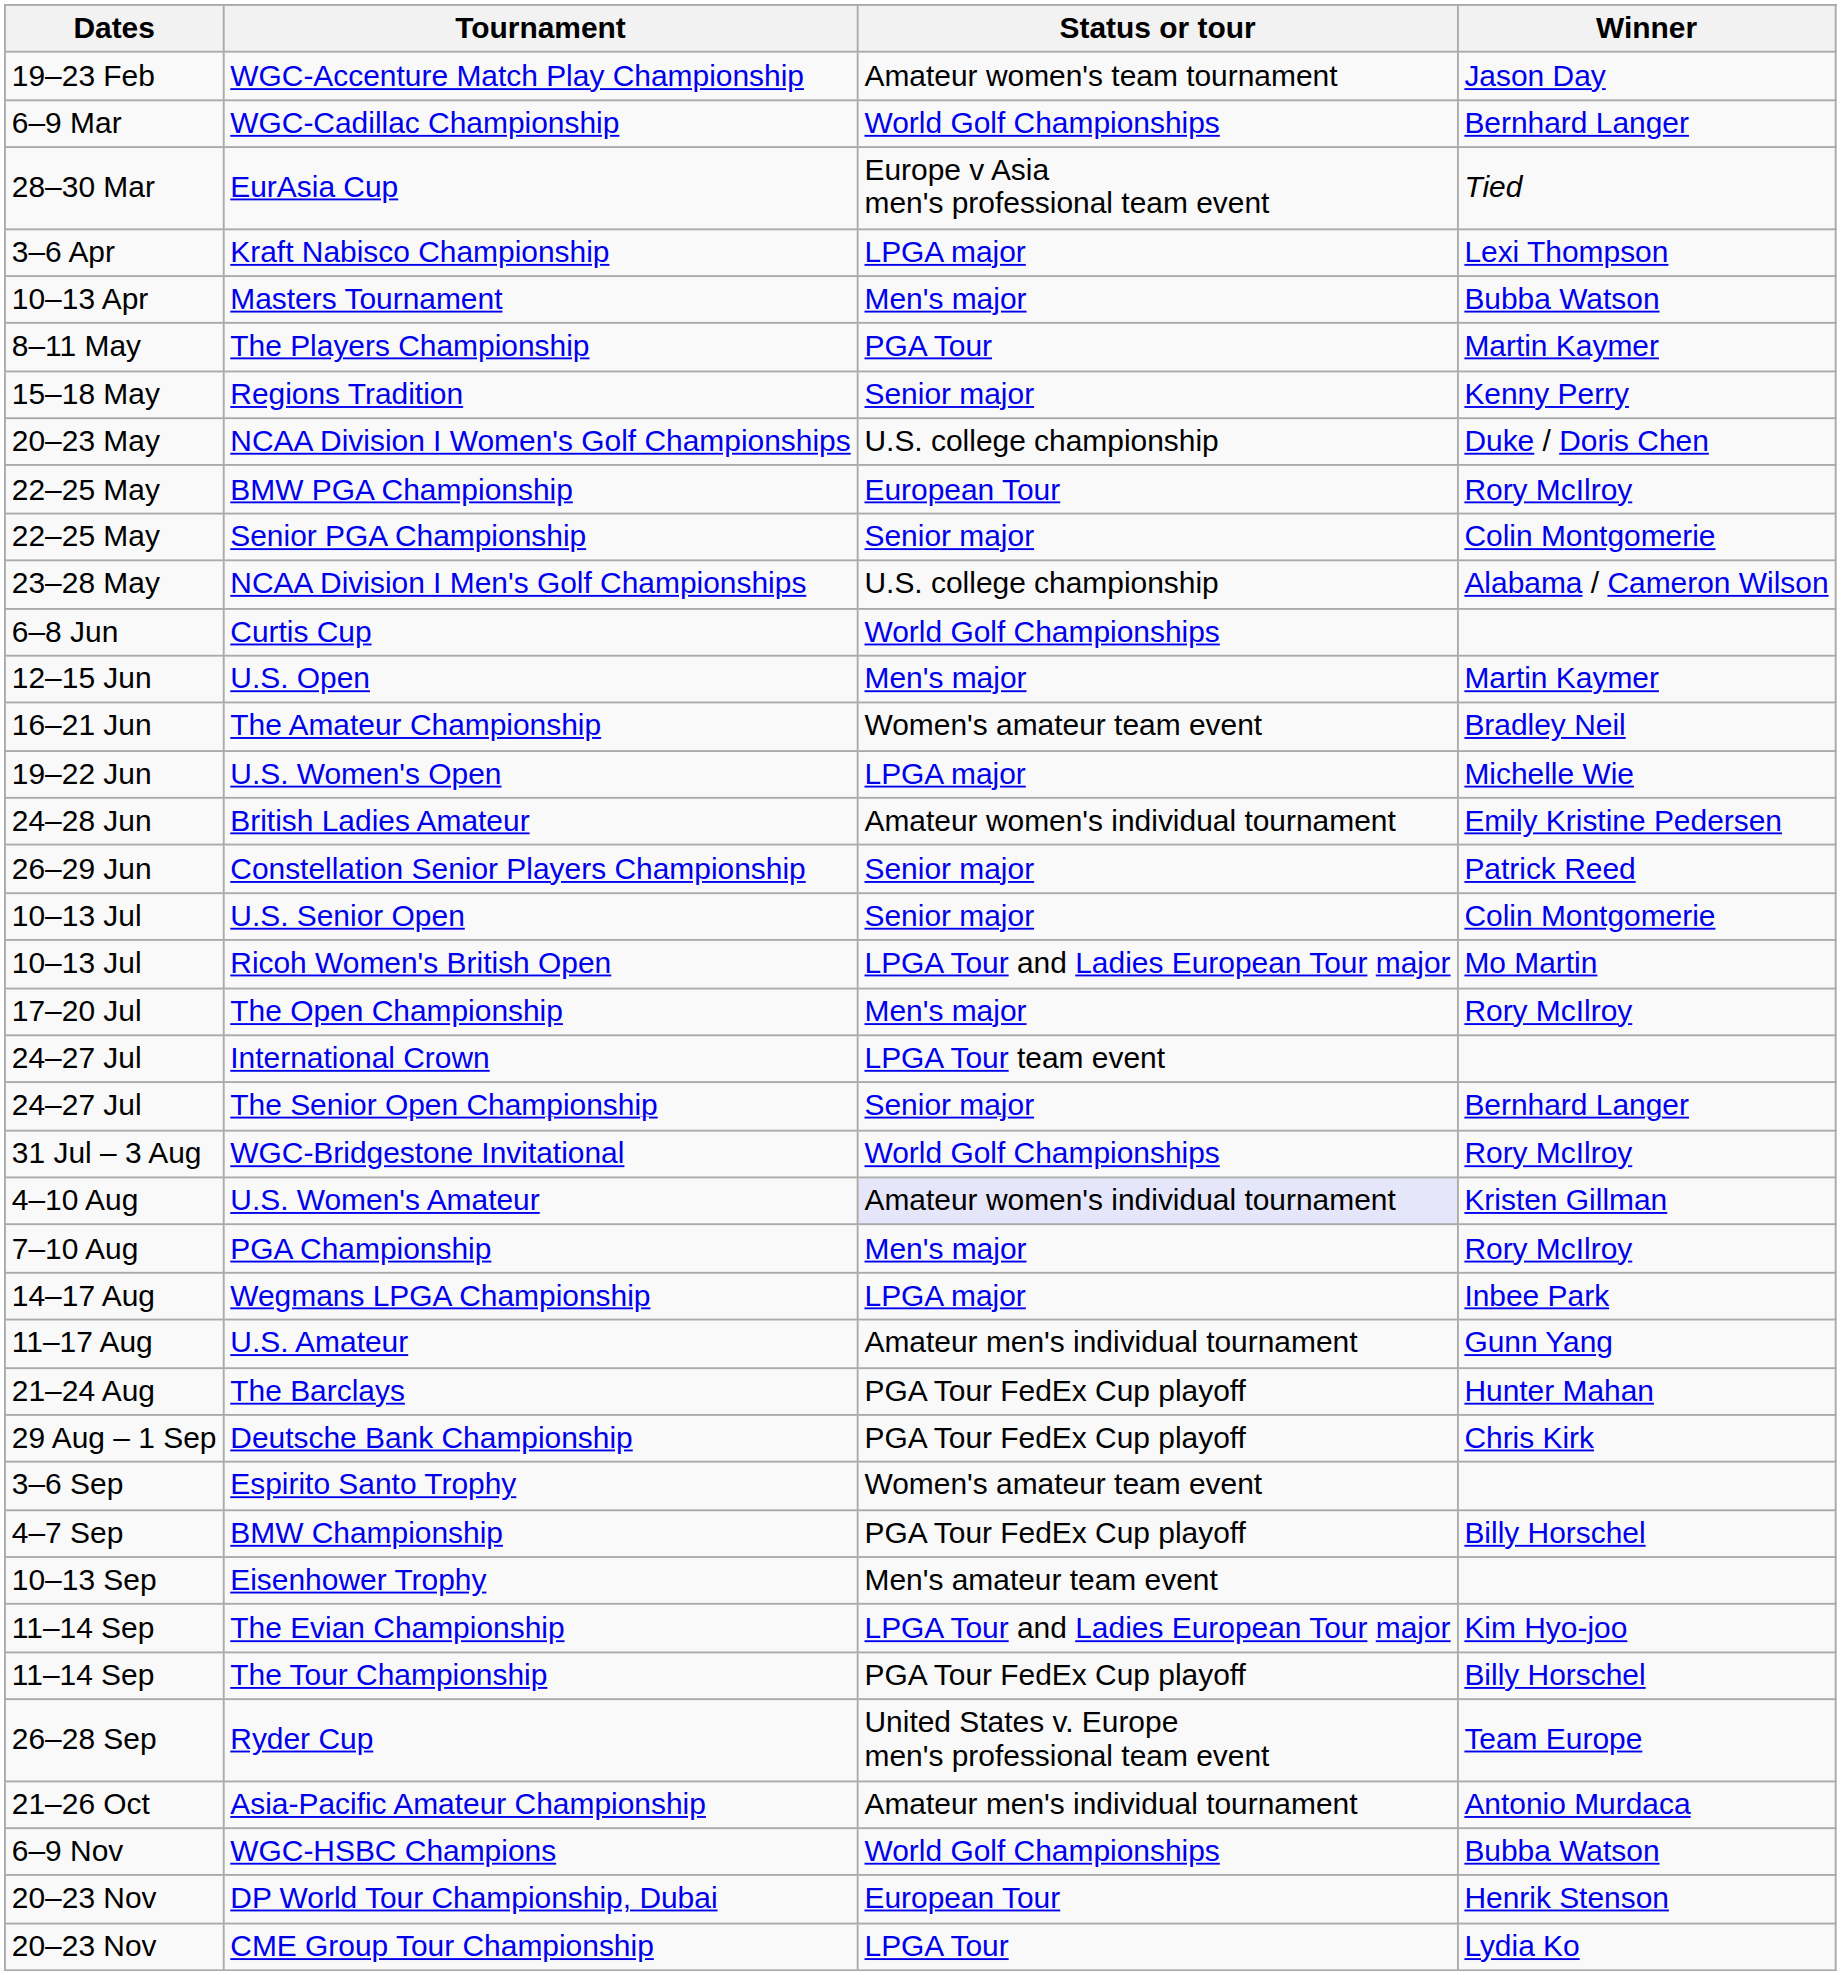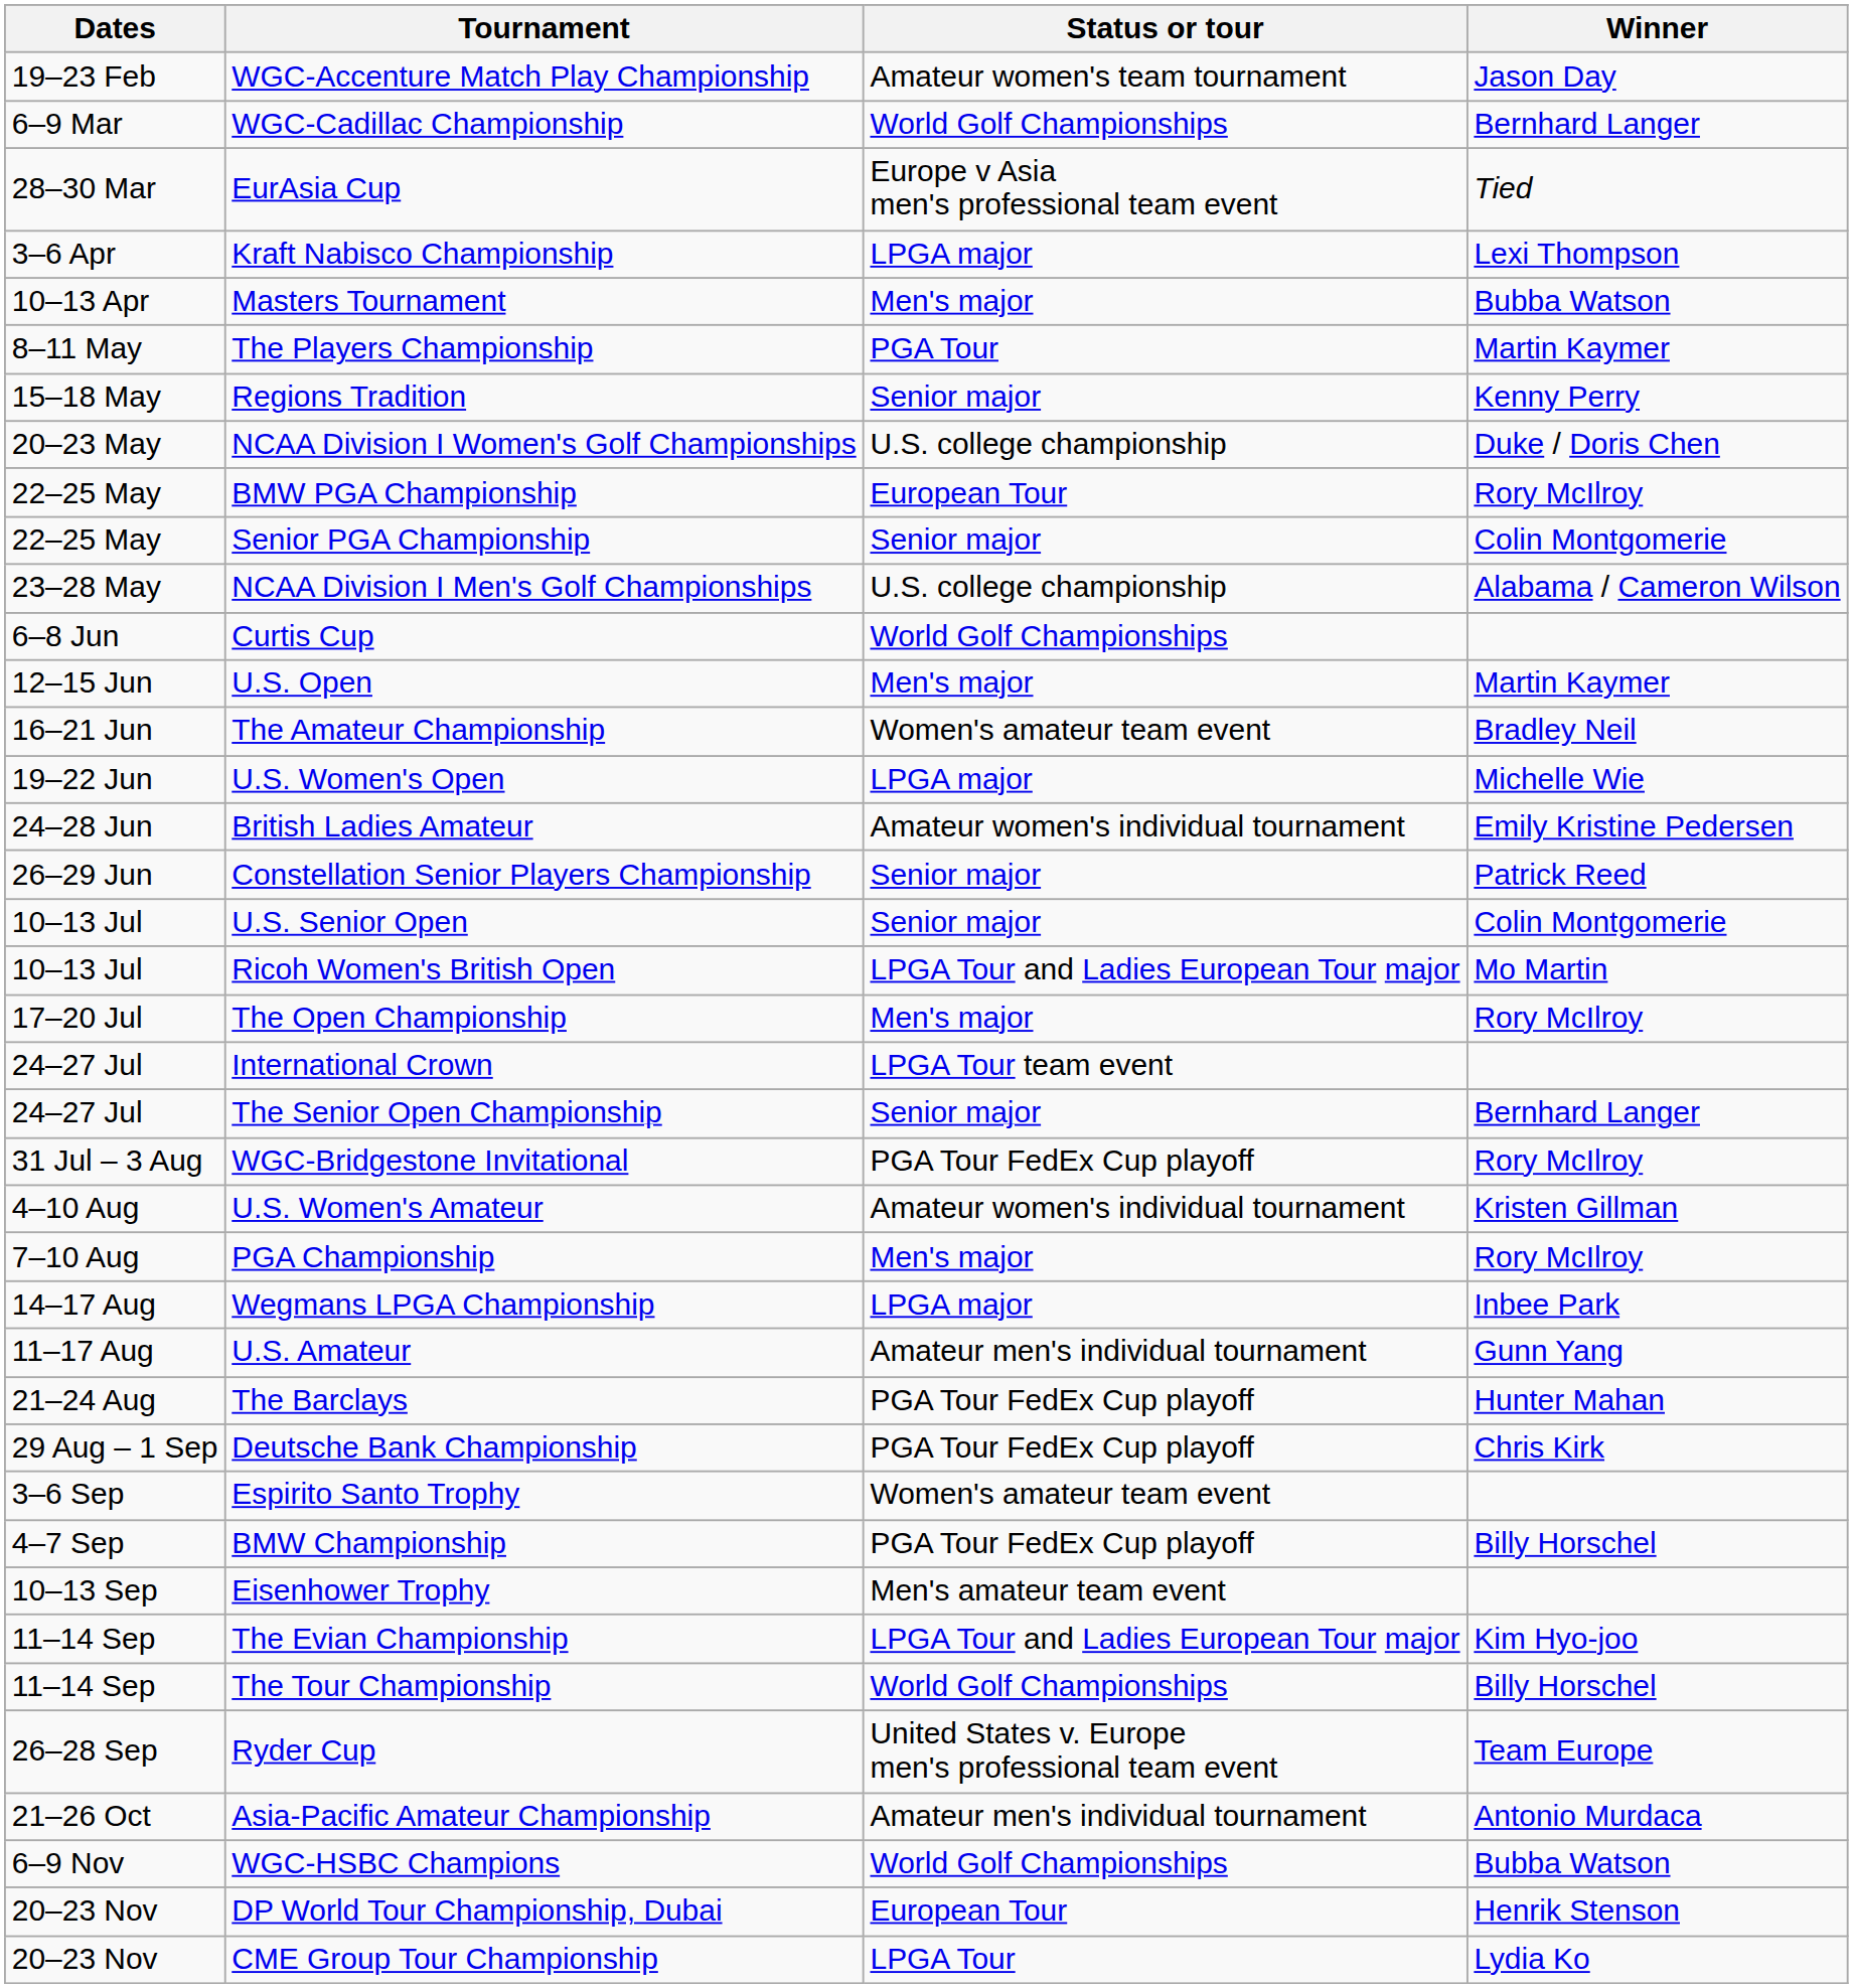 <table class="wikitable">
 <tr>
 <th>Dates</th>
 <th>Tournament</th>
 <th>Status or tour</th>
 <th>Winner</th>
 </tr>
 <tr>
 <td>19–23 Feb</td>
 <td><a href='#'>WGC-Accenture Match Play Championship</a></td>
 <td>Amateur women's team tournament</td>
 <td> <a href='#'>Jason Day</a></td>
 </tr>
 <tr>
 <td>6–9 Mar</td>
 <td><a href='#'>WGC-Cadillac Championship</a></td>
 <td><a href='#'>World Golf Championships</a></td>
 <td> <a href='#'>Bernhard Langer</a></td>
 </tr>
 <tr>
 <td>28–30 Mar</td>
 <td><a href='#'>EurAsia Cup</a></td>
 <td>Europe v Asia<br>men's professional team event</td>
 <td><em>Tied</em></td>
 </tr>
 <tr>
 <td>3–6 Apr</td>
 <td><a href='#'>Kraft Nabisco Championship</a></td>
 <td><a href='#'>LPGA major</a></td>
 <td> <a href='#'>Lexi Thompson</a></td>
 </tr>
 <tr>
 <td>10–13 Apr</td>
 <td><a href='#'>Masters Tournament</a></td>
 <td><a href='#'>Men's major</a></td>
 <td> <a href='#'>Bubba Watson</a></td>
 </tr>
 <tr>
 <td>8–11 May</td>
 <td><a href='#'>The Players Championship</a></td>
 <td><a href='#'>PGA Tour</a></td>
 <td> <a href='#'>Martin Kaymer</a></td>
 </tr>
 <tr>
 <td>15–18 May</td>
 <td><a href='#'>Regions Tradition</a></td>
 <td><a href='#'>Senior major</a></td>
 <td> <a href='#'>Kenny Perry</a></td>
 </tr>
 <tr>
 <td>20–23 May</td>
 <td><a href='#'>NCAA Division I Women's Golf Championships</a></td>
 <td>U.S. college championship</td>
 <td><a href='#'>Duke</a> / <a href='#'>Doris Chen</a></td>
 </tr>
 <tr>
 <td>22–25 May</td>
 <td><a href='#'>BMW PGA Championship</a></td>
 <td><a href='#'>European Tour</a></td>
 <td> <a href='#'>Rory McIlroy</a></td>
 </tr>
 <tr>
 <td>22–25 May</td>
 <td><a href='#'>Senior PGA Championship</a></td>
 <td><a href='#'>Senior major</a></td>
 <td> <a href='#'>Colin Montgomerie</a></td>
 </tr>
 <tr>
 <td>23–28 May</td>
 <td><a href='#'>NCAA Division I Men's Golf Championships</a></td>
 <td>U.S. college championship</td>
 <td><a href='#'>Alabama</a> / <a href='#'>Cameron Wilson</a></td>
 </tr>
 <tr>
 <td>6–8 Jun</td>
 <td><a href='#'>Curtis Cup</a></td>
 <td><a href='#'>World Golf Championships</a></td>
 <td></td>
 </tr>
 <tr>
 <td>12–15 Jun</td>
 <td><a href='#'>U.S. Open</a></td>
 <td><a href='#'>Men's major</a></td>
 <td> <a href='#'>Martin Kaymer</a></td>
 </tr>
 <tr>
 <td>16–21 Jun</td>
 <td><a href='#'>The Amateur Championship</a></td>
 <td>Women's amateur team event</td>
 <td> <a href='#'>Bradley Neil</a></td>
 </tr>
 <tr>
 <td>19–22 Jun</td>
 <td><a href='#'>U.S. Women's Open</a></td>
 <td><a href='#'>LPGA major</a></td>
 <td> <a href='#'>Michelle Wie</a></td>
 </tr>
 <tr>
 <td>24–28 Jun</td>
 <td><a href='#'>British Ladies Amateur</a></td>
 <td>Amateur women's individual tournament</td>
 <td> <a href='#'>Emily Kristine Pedersen</a></td>
 </tr>
 <tr>
 <td>26–29 Jun</td>
 <td><a href='#'>Constellation Senior Players Championship</a></td>
 <td><a href='#'>Senior major</a></td>
 <td> <a href='#'>Patrick Reed</a></td>
 </tr>
 <tr>
 <td>10–13 Jul</td>
 <td><a href='#'>U.S. Senior Open</a></td>
 <td><a href='#'>Senior major</a></td>
 <td> <a href='#'>Colin Montgomerie</a></td>
 </tr>
 <tr>
 <td>10–13 Jul</td>
 <td><a href='#'>Ricoh Women's British Open</a></td>
 <td><a href='#'>LPGA Tour</a> and <a href='#'>Ladies European Tour</a> <a href='#'>major</a></td>
 <td> <a href='#'>Mo Martin</a></td>
 </tr>
 <tr>
 <td>17–20 Jul</td>
 <td><a href='#'>The Open Championship</a></td>
 <td><a href='#'>Men's major</a></td>
 <td> <a href='#'>Rory McIlroy</a></td>
 </tr>
 <tr>
 <td>24–27 Jul</td>
 <td><a href='#'>International Crown</a></td>
 <td><a href='#'>LPGA Tour</a> team event</td>
 <td></td>
 </tr>
 <tr>
 <td>24–27 Jul</td>
 <td><a href='#'>The Senior Open Championship</a></td>
 <td><a href='#'>Senior major</a></td>
 <td> <a href='#'>Bernhard Langer</a></td>
 </tr>
 <tr>
 <td>31 Jul – 3 Aug</td>
 <td><a href='#'>WGC-Bridgestone Invitational</a></td>
-<td><a href='#'>World Golf Championships</a></td>
+<td>PGA Tour FedEx Cup playoff</td>
 <td> <a href='#'>Rory McIlroy</a></td>
 </tr>
 <tr>
 <td>4–10 Aug</td>
 <td><a href='#'>U.S. Women's Amateur</a></td>
-<td style="background: lavender;">Amateur women's individual tournament</td>
+<td>Amateur women's individual tournament</td>
 <td> <a href='#'>Kristen Gillman</a></td>
 </tr>
 <tr>
 <td>7–10 Aug</td>
 <td><a href='#'>PGA Championship</a></td>
 <td><a href='#'>Men's major</a></td>
 <td> <a href='#'>Rory McIlroy</a></td>
 </tr>
 <tr>
 <td>14–17 Aug</td>
 <td><a href='#'>Wegmans LPGA Championship</a></td>
 <td><a href='#'>LPGA major</a></td>
 <td> <a href='#'>Inbee Park</a></td>
 </tr>
 <tr>
 <td>11–17 Aug</td>
 <td><a href='#'>U.S. Amateur</a></td>
 <td>Amateur men's individual tournament</td>
 <td> <a href='#'>Gunn Yang</a></td>
 </tr>
 <tr>
 <td>21–24 Aug</td>
 <td><a href='#'>The Barclays</a></td>
 <td>PGA Tour FedEx Cup playoff</td>
 <td> <a href='#'>Hunter Mahan</a></td>
 </tr>
 <tr>
 <td>29 Aug – 1 Sep</td>
 <td><a href='#'>Deutsche Bank Championship</a></td>
 <td>PGA Tour FedEx Cup playoff</td>
 <td> <a href='#'>Chris Kirk</a></td>
 </tr>
 <tr>
 <td>3–6 Sep</td>
 <td><a href='#'>Espirito Santo Trophy</a></td>
 <td>Women's amateur team event</td>
 <td></td>
 </tr>
 <tr>
 <td>4–7 Sep</td>
 <td><a href='#'>BMW Championship</a></td>
 <td>PGA Tour FedEx Cup playoff</td>
 <td> <a href='#'>Billy Horschel</a></td>
 </tr>
 <tr>
 <td>10–13 Sep</td>
 <td><a href='#'>Eisenhower Trophy</a></td>
 <td>Men's amateur team event</td>
 <td></td>
 </tr>
 <tr>
 <td>11–14 Sep</td>
 <td><a href='#'>The Evian Championship</a></td>
 <td><a href='#'>LPGA Tour</a> and <a href='#'>Ladies European Tour</a> <a href='#'>major</a></td>
 <td> <a href='#'>Kim Hyo-joo</a></td>
 </tr>
 <tr>
 <td>11–14 Sep</td>
 <td><a href='#'>The Tour Championship</a></td>
-<td>PGA Tour FedEx Cup playoff</td>
+<td><a href='#'>World Golf Championships</a></td>
 <td> <a href='#'>Billy Horschel</a></td>
 </tr>
 <tr>
 <td>26–28 Sep</td>
 <td><a href='#'>Ryder Cup</a></td>
 <td>United States v. Europe<br>men's professional team event</td>
 <td> <a href='#'>Team Europe</a></td>
 </tr>
 <tr>
 <td>21–26 Oct</td>
 <td><a href='#'>Asia-Pacific Amateur Championship</a></td>
 <td>Amateur men's individual tournament</td>
 <td> <a href='#'>Antonio Murdaca</a></td>
 </tr>
 <tr>
 <td>6–9 Nov</td>
 <td><a href='#'>WGC-HSBC Champions</a></td>
 <td><a href='#'>World Golf Championships</a></td>
 <td> <a href='#'>Bubba Watson</a></td>
 </tr>
 <tr>
 <td>20–23 Nov</td>
 <td><a href='#'>DP World Tour Championship, Dubai</a></td>
 <td><a href='#'>European Tour</a></td>
 <td> <a href='#'>Henrik Stenson</a></td>
 </tr>
 <tr>
 <td>20–23 Nov</td>
 <td><a href='#'>CME Group Tour Championship</a></td>
 <td><a href='#'>LPGA Tour</a></td>
 <td> <a href='#'>Lydia Ko</a></td>
 </tr>
 </table>
